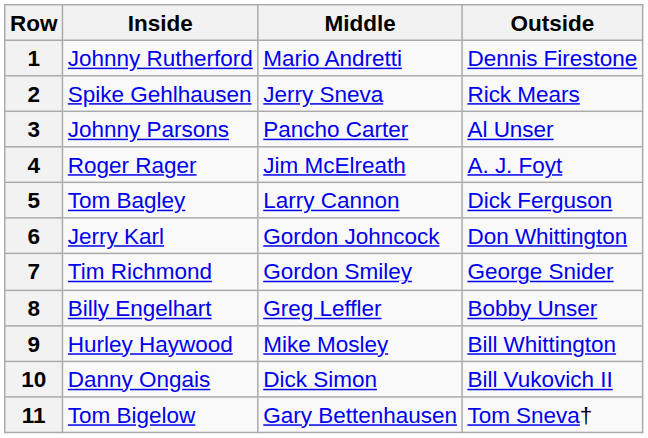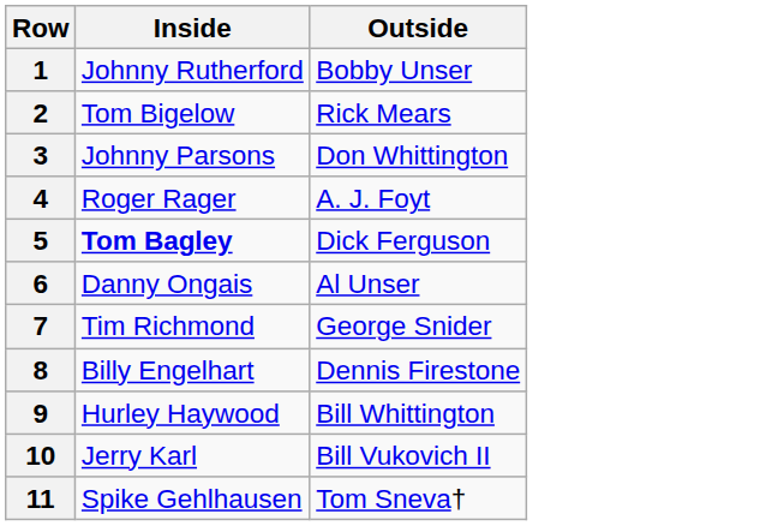 <table class="wikitable" style="font-size: 95%;">
 <tr>
 <th>Row</th>
 <th>Inside</th>
-<th>Middle</th>
 <th>Outside</th>
 </tr>
 <tr>
 <th>1</th>
 <td> <a href='#'>Johnny Rutherford</a> <strong></strong></td>
-<td> <a href='#'>Mario Andretti</a> <strong></strong></td>
-<td> <a href='#'>Dennis Firestone</a> <strong></strong></td>
+<td> <a href='#'>Bobby Unser</a> <strong></strong></td>
 </tr>
 <tr>
 <th>2</th>
-<td> <a href='#'>Spike Gehlhausen</a></td>
-<td> <a href='#'>Jerry Sneva</a></td>
+<td> <a href='#'>Tom Bigelow</a></td>
 <td> <a href='#'>Rick Mears</a> <strong></strong></td>
 </tr>
 <tr>
 <th>3</th>
 <td> <a href='#'>Johnny Parsons</a></td>
-<td> <a href='#'>Pancho Carter</a></td>
-<td> <a href='#'>Al Unser</a> <strong></strong></td>
+<td> <a href='#'>Don Whittington</a> <strong></strong></td>
 </tr>
 <tr>
 <th>4</th>
 <td> <a href='#'>Roger Rager</a> <strong></strong></td>
-<td> <a href='#'>Jim McElreath</a></td>
 <td> <a href='#'>A. J. Foyt</a> <strong></strong></td>
 </tr>
 <tr>
 <th>5</th>
-<td> <a href='#'>Tom Bagley</a></td>
-<td> <a href='#'>Larry Cannon</a></td>
+<td><strong> <a href='#'>Tom Bagley</a></strong></td>
 <td> <a href='#'>Dick Ferguson</a> <strong></strong></td>
 </tr>
 <tr>
 <th>6</th>
-<td> <a href='#'>Jerry Karl</a></td>
-<td> <a href='#'>Gordon Johncock</a> <strong></strong></td>
-<td> <a href='#'>Don Whittington</a> <strong></strong></td>
+<td> <a href='#'>Danny Ongais</a></td>
+<td> <a href='#'>Al Unser</a> <strong></strong></td>
 </tr>
 <tr>
 <th>7</th>
 <td> <a href='#'>Tim Richmond</a> <strong></strong></td>
-<td> <a href='#'>Gordon Smiley</a> <strong></strong></td>
 <td> <a href='#'>George Snider</a></td>
 </tr>
 <tr>
 <th>8</th>
 <td> <a href='#'>Billy Engelhart</a> <strong></strong></td>
-<td> <a href='#'>Greg Leffler</a> <strong></strong></td>
-<td> <a href='#'>Bobby Unser</a> <strong></strong></td>
+<td> <a href='#'>Dennis Firestone</a> <strong></strong></td>
 </tr>
 <tr>
 <th>9</th>
 <td> <a href='#'>Hurley Haywood</a> <strong></strong></td>
-<td> <a href='#'>Mike Mosley</a></td>
 <td> <a href='#'>Bill Whittington</a> <strong></strong></td>
 </tr>
 <tr>
 <th>10</th>
-<td> <a href='#'>Danny Ongais</a></td>
-<td> <a href='#'>Dick Simon</a></td>
+<td> <a href='#'>Jerry Karl</a></td>
 <td> <a href='#'>Bill Vukovich II</a></td>
 </tr>
 <tr>
 <th>11</th>
-<td> <a href='#'>Tom Bigelow</a></td>
-<td> <a href='#'>Gary Bettenhausen</a></td>
+<td> <a href='#'>Spike Gehlhausen</a></td>
 <td> <a href='#'>Tom Sneva</a>†</td>
 </tr>
 </table>
